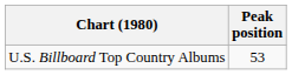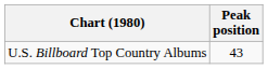 <table class="wikitable">
 <tr>
 <th>Chart (1980)</th>
 <th>Peak<br>position</th>
 </tr>
 <tr>
 <td>U.S. <em>Billboard</em> Top Country Albums</td>
-<td align="center">53</td>
+<td align="center">43</td>
 </tr>
 </table>
